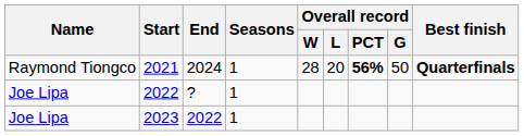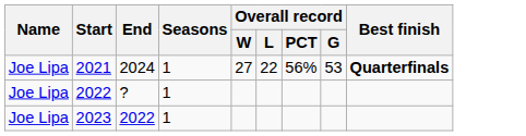 <table class="wikitable">
 <tr>
 <th rowspan="2">Name</th>
 <th rowspan="2">Start</th>
 <th rowspan="2">End</th>
 <th rowspan="2">Seasons</th>
 <th colspan="4">Overall record</th>
 <th rowspan="2">Best finish</th>
 </tr>
 <tr>
 <th>W</th>
 <th>L</th>
 <th>PCT</th>
 <th>G</th>
 </tr>
 <tr>
-<td>Raymond Tiongco</td>
+<td><a href='#'>Joe Lipa</a></td>
 <td><a href='#'>2021</a></td>
 <td>2024</td>
 <td>1</td>
-<td>28</td>
-<td>20</td>
-<td><strong>56%</strong></td>
-<td>50</td>
+<td>27</td>
+<td>22</td>
+<td>56%</td>
+<td>53</td>
 <td><strong>Quarterfinals</strong></td>
 </tr>
 <tr>
 <td><a href='#'>Joe Lipa</a></td>
 <td><a href='#'>2022</a></td>
 <td>?</td>
 <td>1</td>
 <td></td>
 <td></td>
 <td></td>
 <td></td>
 <td></td>
 </tr>
 <tr>
 <td><a href='#'>Joe Lipa</a></td>
 <td><a href='#'>2023</a></td>
 <td><a href='#'>2022</a></td>
 <td>1</td>
 <td></td>
 <td></td>
 <td></td>
 <td></td>
 <td></td>
 </tr>
 </table>
